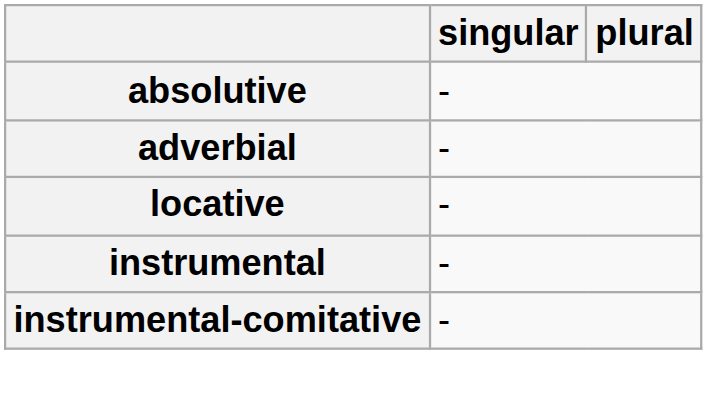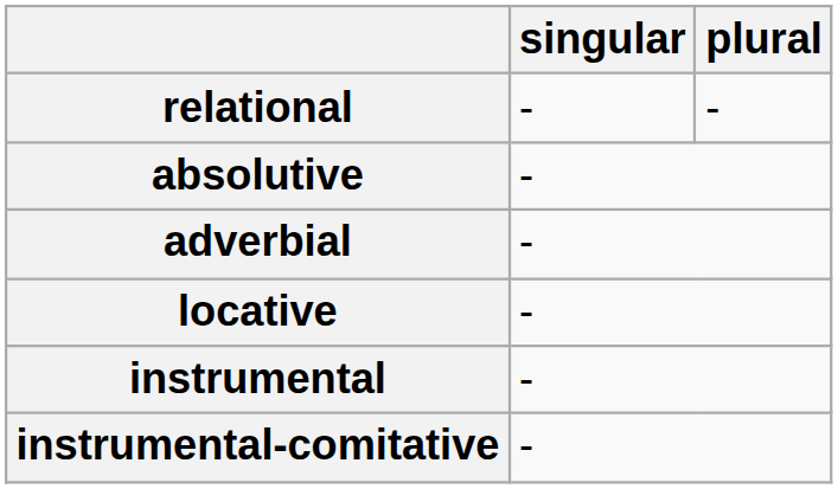 <table class="wikitable">
 <tr>
 <th></th>
 <th>singular</th>
 <th>plural</th>
+</tr>
+<tr>
+<th>relational</th>
+<td>-</td>
+<td>-</td>
 </tr>
 <tr>
 <th>absolutive</th>
 <td colspan="2">-</td>
 </tr>
 <tr>
 <th>adverbial</th>
 <td colspan="2">-</td>
 </tr>
 <tr>
 <th>locative</th>
 <td colspan="2">-</td>
 </tr>
 <tr>
 <th>instrumental</th>
 <td colspan="2">-</td>
 </tr>
 <tr>
 <th>instrumental-comitative</th>
 <td colspan="2">-</td>
 </tr>
 </table>
